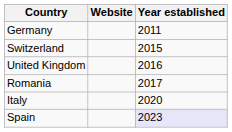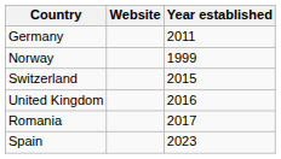 <table class="wikitable">
 <tr>
 <th>Country</th>
 <th>Website</th>
 <th>Year established</th>
 </tr>
 <tr>
 <td> Germany</td>
 <td></td>
 <td>2011</td>
+</tr>
+<tr>
+<td> Norway</td>
+<td></td>
+<td>1999</td>
 </tr>
 <tr>
 <td> Switzerland</td>
 <td></td>
 <td>2015</td>
 </tr>
 <tr>
 <td> United Kingdom</td>
 <td></td>
 <td>2016</td>
 </tr>
 <tr>
 <td> Romania</td>
 <td></td>
 <td>2017</td>
 </tr>
 <tr>
-<td> Italy</td>
-<td></td>
-<td>2020</td>
-</tr>
-<tr>
 <td> Spain</td>
 <td></td>
-<td style="background: lavender;">2023</td>
+<td>2023</td>
 </tr>
 </table>
